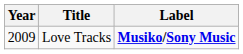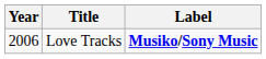 <table class="wikitable sortable">
 <tr>
 <th>Year</th>
 <th>Title</th>
 <th>Label</th>
 </tr>
 <tr>
-<td>2009</td>
+<td>2006</td>
 <td>Love Tracks</td>
 <td><strong><a href='#'>Musiko</a>/<a href='#'>Sony Music</a></strong></td>
 </tr>
 </table>
